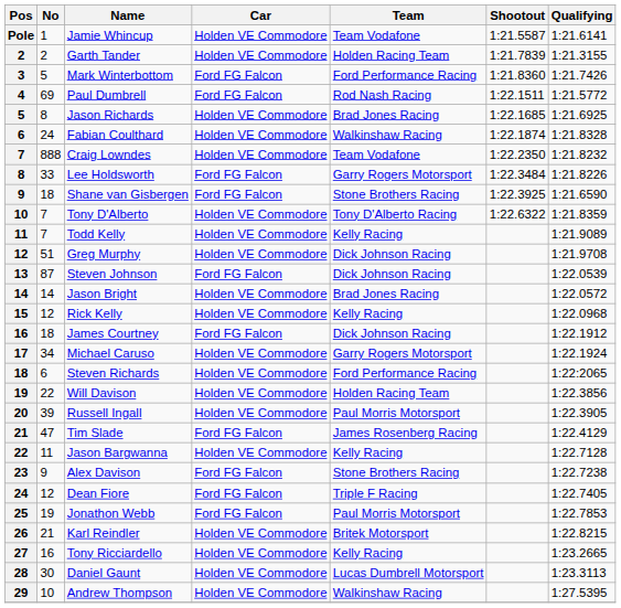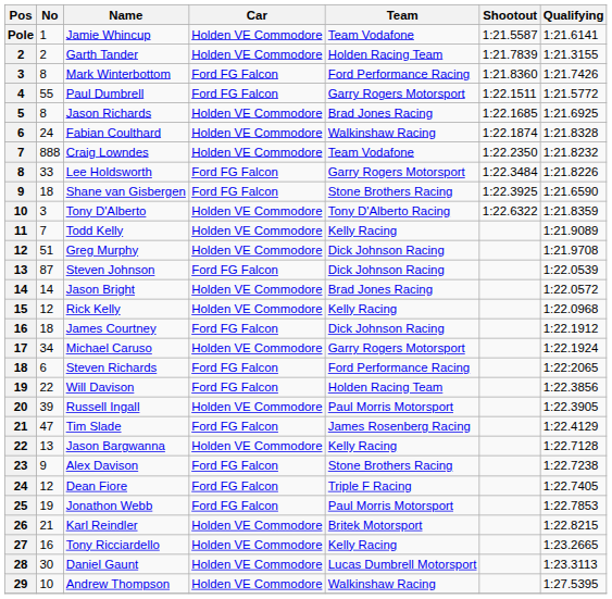 <table class="wikitable" style="font-size: 95%;">
 <tr>
 <th>Pos</th>
 <th>No</th>
 <th>Name</th>
 <th>Car</th>
 <th>Team</th>
 <th>Shootout</th>
 <th>Qualifying</th>
 </tr>
 <tr>
 <th>Pole</th>
 <td>1</td>
 <td><a href='#'>Jamie Whincup</a></td>
 <td><a href='#'>Holden VE Commodore</a></td>
 <td><a href='#'>Team Vodafone</a></td>
 <td>1:21.5587</td>
 <td>1:21.6141</td>
 </tr>
 <tr>
 <th>2</th>
 <td>2</td>
 <td><a href='#'>Garth Tander</a></td>
 <td><a href='#'>Holden VE Commodore</a></td>
 <td><a href='#'>Holden Racing Team</a></td>
 <td>1:21.7839</td>
 <td>1:21.3155</td>
 </tr>
 <tr>
 <th>3</th>
-<td>5</td>
+<td>8</td>
 <td><a href='#'>Mark Winterbottom</a></td>
 <td><a href='#'>Ford FG Falcon</a></td>
 <td><a href='#'>Ford Performance Racing</a></td>
 <td>1:21.8360</td>
 <td>1:21.7426</td>
 </tr>
 <tr>
 <th>4</th>
-<td>69</td>
+<td>55</td>
 <td><a href='#'>Paul Dumbrell</a></td>
 <td><a href='#'>Ford FG Falcon</a></td>
-<td><a href='#'>Rod Nash Racing</a></td>
+<td><a href='#'>Garry Rogers Motorsport</a></td>
 <td>1:22.1511</td>
 <td>1:21.5772</td>
 </tr>
 <tr>
 <th>5</th>
 <td>8</td>
 <td><a href='#'>Jason Richards</a></td>
 <td><a href='#'>Holden VE Commodore</a></td>
 <td><a href='#'>Brad Jones Racing</a></td>
 <td>1:22.1685</td>
 <td>1:21.6925</td>
 </tr>
 <tr>
 <th>6</th>
 <td>24</td>
 <td><a href='#'>Fabian Coulthard</a></td>
 <td><a href='#'>Holden VE Commodore</a></td>
 <td><a href='#'>Walkinshaw Racing</a></td>
 <td>1:22.1874</td>
 <td>1:21.8328</td>
 </tr>
 <tr>
 <th>7</th>
 <td>888</td>
 <td><a href='#'>Craig Lowndes</a></td>
 <td><a href='#'>Holden VE Commodore</a></td>
 <td><a href='#'>Team Vodafone</a></td>
 <td>1:22.2350</td>
 <td>1:21.8232</td>
 </tr>
 <tr>
 <th>8</th>
 <td>33</td>
 <td><a href='#'>Lee Holdsworth</a></td>
 <td><a href='#'>Ford FG Falcon</a></td>
 <td><a href='#'>Garry Rogers Motorsport</a></td>
 <td>1:22.3484</td>
 <td>1:21.8226</td>
 </tr>
 <tr>
 <th>9</th>
 <td>18</td>
 <td><a href='#'>Shane van Gisbergen</a></td>
 <td><a href='#'>Ford FG Falcon</a></td>
 <td><a href='#'>Stone Brothers Racing</a></td>
 <td>1:22.3925</td>
 <td>1:21.6590</td>
 </tr>
 <tr>
 <th>10</th>
-<td>7</td>
+<td>3</td>
 <td><a href='#'>Tony D'Alberto</a></td>
 <td><a href='#'>Holden VE Commodore</a></td>
 <td><a href='#'>Tony D'Alberto Racing</a></td>
 <td>1:22.6322</td>
 <td>1:21.8359</td>
 </tr>
 <tr>
 <th>11</th>
 <td>7</td>
 <td><a href='#'>Todd Kelly</a></td>
 <td><a href='#'>Holden VE Commodore</a></td>
 <td><a href='#'>Kelly Racing</a></td>
 <td></td>
 <td>1:21.9089</td>
 </tr>
 <tr>
 <th>12</th>
 <td>51</td>
 <td><a href='#'>Greg Murphy</a></td>
 <td><a href='#'>Holden VE Commodore</a></td>
 <td><a href='#'>Dick Johnson Racing</a></td>
 <td></td>
 <td>1:21.9708</td>
 </tr>
 <tr>
 <th>13</th>
 <td>87</td>
 <td><a href='#'>Steven Johnson</a></td>
 <td><a href='#'>Ford FG Falcon</a></td>
 <td><a href='#'>Dick Johnson Racing</a></td>
 <td></td>
 <td>1:22.0539</td>
 </tr>
 <tr>
 <th>14</th>
 <td>14</td>
 <td><a href='#'>Jason Bright</a></td>
 <td><a href='#'>Holden VE Commodore</a></td>
 <td><a href='#'>Brad Jones Racing</a></td>
 <td></td>
 <td>1:22.0572</td>
 </tr>
 <tr>
 <th>15</th>
 <td>12</td>
 <td><a href='#'>Rick Kelly</a></td>
 <td><a href='#'>Holden VE Commodore</a></td>
 <td><a href='#'>Kelly Racing</a></td>
 <td></td>
 <td>1:22.0968</td>
 </tr>
 <tr>
 <th>16</th>
 <td>18</td>
 <td><a href='#'>James Courtney</a></td>
 <td><a href='#'>Ford FG Falcon</a></td>
 <td><a href='#'>Dick Johnson Racing</a></td>
 <td></td>
 <td>1:22.1912</td>
 </tr>
 <tr>
 <th>17</th>
 <td>34</td>
 <td><a href='#'>Michael Caruso</a></td>
 <td><a href='#'>Holden VE Commodore</a></td>
 <td><a href='#'>Garry Rogers Motorsport</a></td>
 <td></td>
 <td>1:22.1924</td>
 </tr>
 <tr>
 <th>18</th>
 <td>6</td>
 <td><a href='#'>Steven Richards</a></td>
-<td><a href='#'>Holden VE Commodore</a></td>
+<td><a href='#'>Ford FG Falcon</a></td>
 <td><a href='#'>Ford Performance Racing</a></td>
 <td></td>
 <td>1:22:2065</td>
 </tr>
 <tr>
 <th>19</th>
 <td>22</td>
 <td><a href='#'>Will Davison</a></td>
-<td><a href='#'>Holden VE Commodore</a></td>
+<td><a href='#'>Ford FG Falcon</a></td>
 <td><a href='#'>Holden Racing Team</a></td>
 <td></td>
 <td>1:22.3856</td>
 </tr>
 <tr>
 <th>20</th>
 <td>39</td>
 <td><a href='#'>Russell Ingall</a></td>
 <td><a href='#'>Holden VE Commodore</a></td>
 <td><a href='#'>Paul Morris Motorsport</a></td>
 <td></td>
 <td>1:22.3905</td>
 </tr>
 <tr>
 <th>21</th>
 <td>47</td>
 <td><a href='#'>Tim Slade</a></td>
 <td><a href='#'>Ford FG Falcon</a></td>
 <td><a href='#'>James Rosenberg Racing</a></td>
 <td></td>
 <td>1:22.4129</td>
 </tr>
 <tr>
 <th>22</th>
-<td>11</td>
+<td>13</td>
 <td><a href='#'>Jason Bargwanna</a></td>
 <td><a href='#'>Holden VE Commodore</a></td>
 <td><a href='#'>Kelly Racing</a></td>
 <td></td>
 <td>1:22.7128</td>
 </tr>
 <tr>
 <th>23</th>
 <td>9</td>
 <td><a href='#'>Alex Davison</a></td>
 <td><a href='#'>Ford FG Falcon</a></td>
 <td><a href='#'>Stone Brothers Racing</a></td>
 <td></td>
 <td>1:22.7238</td>
 </tr>
 <tr>
 <th>24</th>
 <td>12</td>
 <td><a href='#'>Dean Fiore</a></td>
 <td><a href='#'>Ford FG Falcon</a></td>
 <td><a href='#'>Triple F Racing</a></td>
 <td></td>
 <td>1:22.7405</td>
 </tr>
 <tr>
 <th>25</th>
 <td>19</td>
 <td><a href='#'>Jonathon Webb</a></td>
 <td><a href='#'>Ford FG Falcon</a></td>
 <td><a href='#'>Paul Morris Motorsport</a></td>
 <td></td>
 <td>1:22.7853</td>
 </tr>
 <tr>
 <th>26</th>
 <td>21</td>
 <td><a href='#'>Karl Reindler</a></td>
 <td><a href='#'>Holden VE Commodore</a></td>
 <td><a href='#'>Britek Motorsport</a></td>
 <td></td>
 <td>1:22.8215</td>
 </tr>
 <tr>
 <th>27</th>
 <td>16</td>
 <td><a href='#'>Tony Ricciardello</a></td>
 <td><a href='#'>Holden VE Commodore</a></td>
 <td><a href='#'>Kelly Racing</a></td>
 <td></td>
 <td>1:23.2665</td>
 </tr>
 <tr>
 <th>28</th>
 <td>30</td>
 <td><a href='#'>Daniel Gaunt</a></td>
 <td><a href='#'>Holden VE Commodore</a></td>
 <td><a href='#'>Lucas Dumbrell Motorsport</a></td>
 <td></td>
 <td>1:23.3113</td>
 </tr>
 <tr>
 <th>29</th>
 <td>10</td>
 <td><a href='#'>Andrew Thompson</a></td>
 <td><a href='#'>Holden VE Commodore</a></td>
 <td><a href='#'>Walkinshaw Racing</a></td>
 <td></td>
 <td>1:27.5395</td>
 </tr>
 <tr>
 </tr>
 </table>
